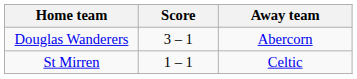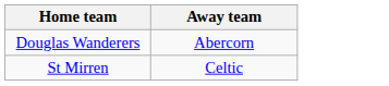 <table class="wikitable" style="text-align: center">
 <tr>
 <th width=140>Home team</th>
-<th width=80>Score</th>
 <th width=140>Away team</th>
 </tr>
 <tr>
 <td><a href='#'>Douglas Wanderers</a></td>
-<td>3 – 1</td>
 <td><a href='#'>Abercorn</a></td>
 </tr>
 <tr>
 <td><a href='#'>St Mirren</a></td>
-<td>1 – 1</td>
 <td><a href='#'>Celtic</a></td>
 </tr>
 </table>
